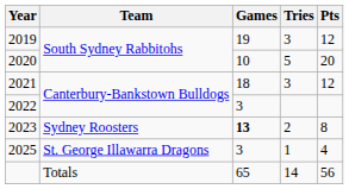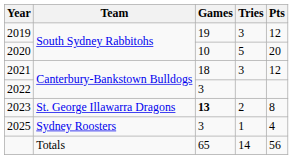 <table class="wikitable">
 <tr>
 <th>Year</th>
 <th>Team</th>
 <th>Games</th>
 <th>Tries</th>
 <th>Pts</th>
 </tr>
 <tr>
 <td>2019</td>
 <td rowspan="2"> <a href='#'>South Sydney Rabbitohs</a></td>
 <td>19</td>
 <td>3</td>
 <td>12</td>
 </tr>
 <tr>
 <td>2020</td>
 <td>10</td>
 <td>5</td>
 <td>20</td>
 </tr>
 <tr>
 <td>2021</td>
 <td rowspan="2"> <a href='#'>Canterbury-Bankstown Bulldogs</a></td>
 <td>18</td>
 <td>3</td>
 <td>12</td>
 </tr>
 <tr>
 <td>2022</td>
 <td>3</td>
 <td></td>
 <td></td>
 </tr>
 <tr>
 <td>2023</td>
-<td> <a href='#'>Sydney Roosters</a></td>
+<td> <a href='#'>St. George Illawarra Dragons</a></td>
 <td><strong>13</strong></td>
 <td>2</td>
 <td>8</td>
 </tr>
 <tr>
 <td>2025</td>
-<td> <a href='#'>St. George Illawarra Dragons</a></td>
+<td> <a href='#'>Sydney Roosters</a></td>
 <td>3</td>
 <td>1</td>
 <td>4</td>
 </tr>
 <tr>
 <td></td>
 <td>Totals</td>
 <td>65</td>
 <td>14</td>
 <td>56</td>
 </tr>
 </table>
